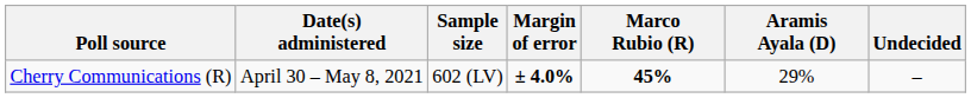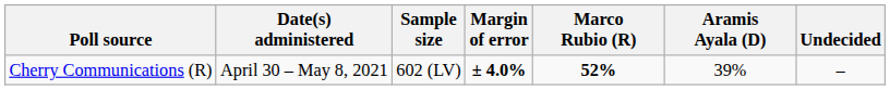 <table class="wikitable" style="font-size:90%;text-align:center;">
 <tr valign=bottom>
 <th>Poll source</th>
 <th>Date(s)<br>administered</th>
 <th>Sample<br>size</th>
 <th>Margin<br>of error</th>
 <th style="width:100px;">Marco<br>Rubio (R)</th>
 <th style="width:100px;">Aramis<br>Ayala (D)</th>
 <th>Undecided</th>
 </tr>
 <tr>
 <td style="text-align:left;"><a href='#'>Cherry Communications</a> (R)</td>
 <td>April 30 – May 8, 2021</td>
 <td>602 (LV)</td>
 <td><strong>± 4.0%</strong></td>
-<td><strong>45%</strong></td>
-<td>29%</td>
+<td><strong>52%</strong></td>
+<td>39%</td>
 <td>–</td>
 </tr>
 </table>
